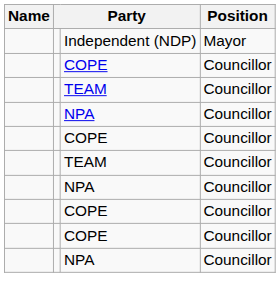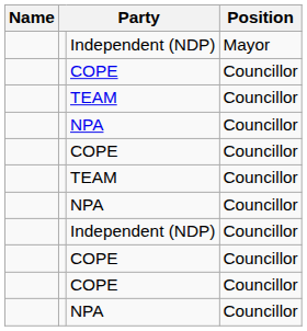 <table class="wikitable">
 <tr>
 <th>Name</th>
 <th colspan="2">Party</th>
 <th>Position</th>
 </tr>
 <tr>
 <td></td>
 <td></td>
 <td>Independent (NDP)</td>
 <td>Mayor</td>
 </tr>
 <tr>
 <td></td>
 <td></td>
 <td><a href='#'>COPE</a></td>
 <td>Councillor</td>
 </tr>
 <tr>
 <td></td>
 <td></td>
 <td><a href='#'>TEAM</a></td>
 <td>Councillor</td>
 </tr>
 <tr>
 <td></td>
 <td></td>
 <td><a href='#'>NPA</a></td>
 <td>Councillor</td>
 </tr>
 <tr>
 <td></td>
 <td></td>
 <td>COPE</td>
 <td>Councillor</td>
 </tr>
 <tr>
 <td></td>
 <td></td>
 <td>TEAM</td>
 <td>Councillor</td>
 </tr>
 <tr>
 <td></td>
 <td></td>
 <td>NPA</td>
 <td>Councillor</td>
 </tr>
 <tr>
 <td></td>
 <td></td>
+<td>Independent (NDP)</td>
+<td>Councillor</td>
+</tr>
+<tr>
+<td></td>
+<td></td>
 <td>COPE</td>
 <td>Councillor</td>
 </tr>
 <tr>
 <td></td>
 <td></td>
 <td>COPE</td>
 <td>Councillor</td>
 </tr>
 <tr>
 <td></td>
 <td></td>
 <td>NPA</td>
 <td>Councillor</td>
 </tr>
 </table>
